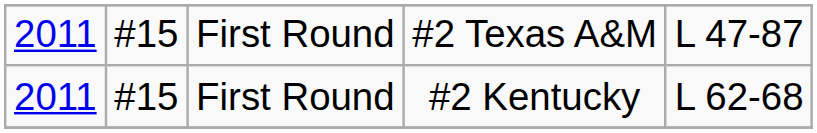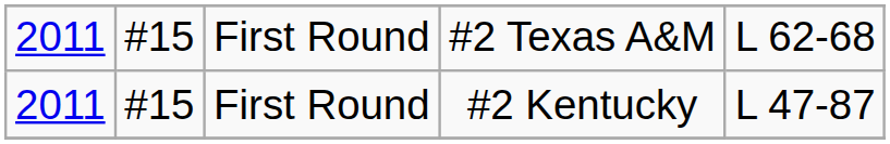 <table class="wikitable" style="text-align:center">
 <tr>
 </tr>
 <tr>
 <td rowspan=1><a href='#'>2011</a></td>
 <td>#15</td>
 <td>First Round</td>
 <td>#2 Texas A&M</td>
-<td>L 47-87</td>
+<td>L 62-68</td>
 </tr>
 <tr style="text-align:center;">
 <td rowspan=1><a href='#'>2011</a></td>
 <td>#15</td>
 <td>First Round</td>
 <td>#2 Kentucky</td>
-<td>L 62-68</td>
+<td>L 47-87</td>
 </tr>
 <tr style="text-align:center;">
 </tr>
 </table>
